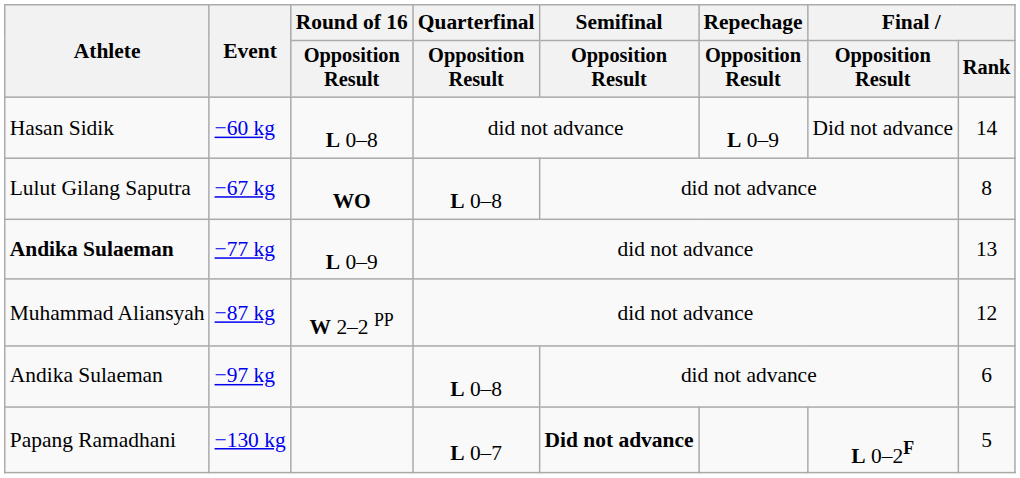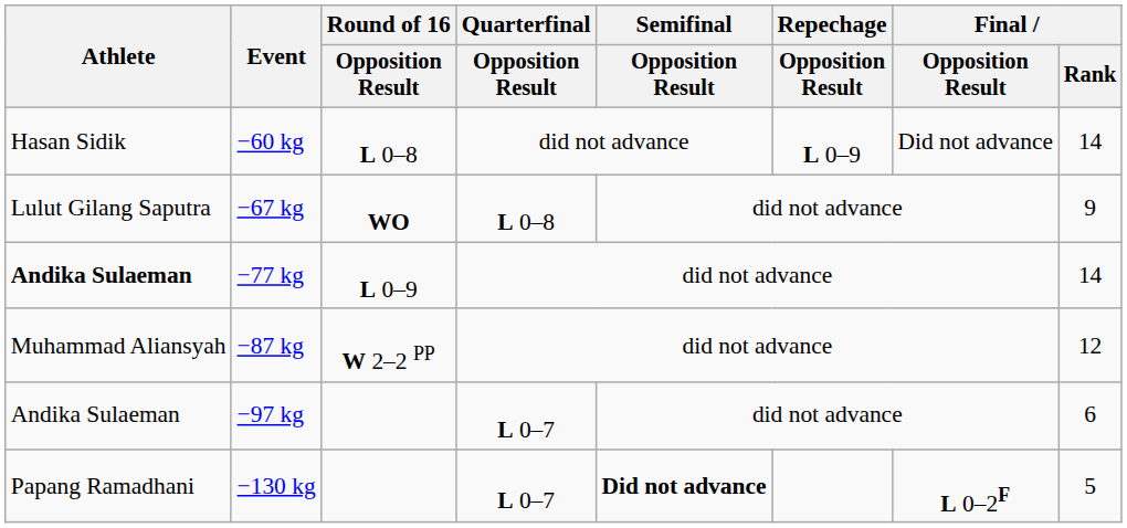 <table class=wikitable style=font-size:90%;text-align:center>
 <tr>
 <th rowspan=2>Athlete</th>
 <th rowspan=2>Event</th>
 <th>Round of 16</th>
 <th>Quarterfinal</th>
 <th>Semifinal</th>
 <th>Repechage</th>
 <th colspan=2>Final / </th>
 </tr>
 <tr style="font-size: 95%">
 <th>Opposition<br>Result</th>
 <th>Opposition<br>Result</th>
 <th>Opposition<br>Result</th>
 <th>Opposition<br>Result</th>
 <th>Opposition<br>Result</th>
 <th>Rank</th>
 </tr>
 <tr>
 <td align=left>Hasan Sidik</td>
 <td align=left><a href='#'>−60 kg</a></td>
 <td><br><strong>L</strong> 0–8</td>
 <td colspan=2>did not advance</td>
 <td><br><strong>L</strong> 0–9</td>
 <td>Did not advance</td>
 <td>14</td>
 </tr>
 <tr>
 <td align=left>Lulut Gilang Saputra</td>
 <td align=left><a href='#'>−67 kg</a></td>
 <td><br><strong>WO</strong></td>
 <td><br><strong>L</strong> 0–8</td>
 <td colspan=3>did not advance</td>
-<td>8</td>
+<td>9</td>
 </tr>
 <tr>
 <td align=left><strong>Andika Sulaeman</strong></td>
 <td align=left><a href='#'>−77 kg</a></td>
 <td><br><strong>L</strong> 0–9</td>
 <td colspan=4>did not advance</td>
-<td>13</td>
+<td>14</td>
 </tr>
 <tr>
 <td align=left>Muhammad Aliansyah</td>
 <td align=left><a href='#'>−87 kg</a></td>
 <td><br><strong>W</strong> 2–2 <sup>PP</sup></td>
 <td colspan=4>did not advance</td>
 <td>12</td>
 </tr>
 <tr>
 <td align=left>Andika Sulaeman</td>
 <td align=left><a href='#'>−97 kg</a></td>
 <td></td>
-<td><br><strong>L</strong> 0–8</td>
+<td><br><strong>L</strong> 0–7</td>
 <td colspan=3>did not advance</td>
 <td>6</td>
 </tr>
 <tr>
 <td align=left>Papang Ramadhani</td>
 <td align=left><a href='#'>−130 kg</a></td>
 <td></td>
 <td><br><strong>L</strong> 0–7</td>
 <td><strong>Did not advance</strong></td>
 <td></td>
 <td><br><strong>L</strong> 0–2<sup><strong>F</strong></sup></td>
 <td>5</td>
 </tr>
 </table>
